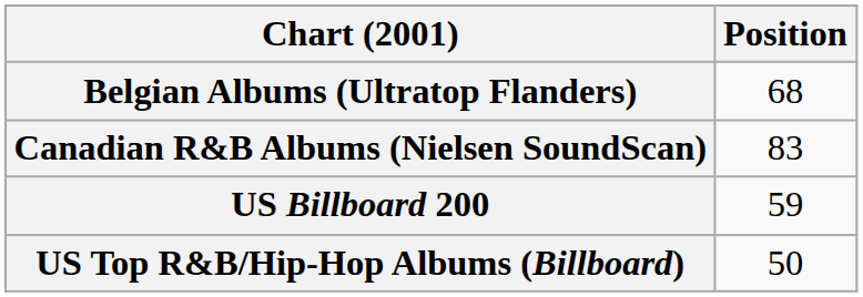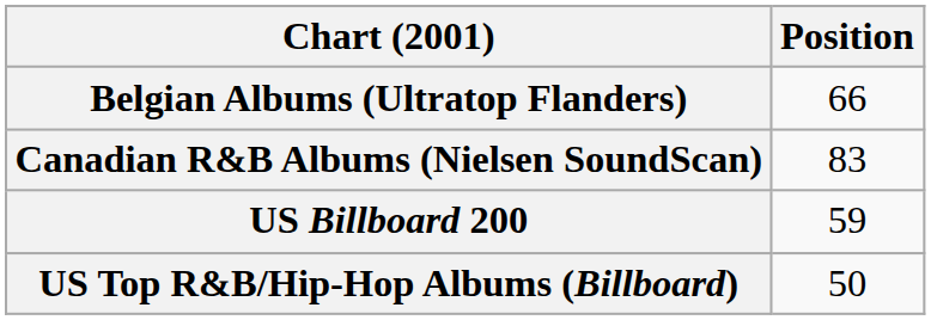 <table class="wikitable sortable plainrowheaders" style="text-align:center">
 <tr>
 <th scope="col">Chart (2001)</th>
 <th scope="col">Position</th>
 </tr>
 <tr>
 <th scope="row">Belgian Albums (Ultratop Flanders)</th>
-<td>68</td>
+<td>66</td>
 </tr>
 <tr>
 <th scope="row">Canadian R&B Albums (Nielsen SoundScan)</th>
 <td>83</td>
 </tr>
 <tr>
 <th scope="row">US <em>Billboard</em> 200</th>
 <td>59</td>
 </tr>
 <tr>
 <th scope="row">US Top R&B/Hip-Hop Albums (<em>Billboard</em>)</th>
 <td>50</td>
 </tr>
 </table>
